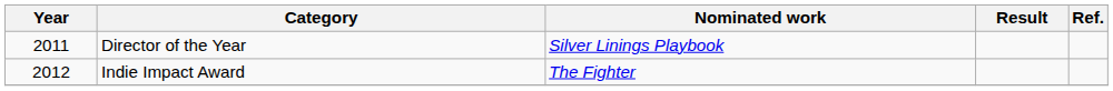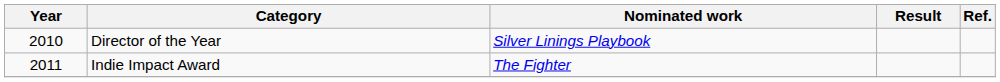 <table class=wikitable>
 <tr>
 <th scope="col" style="width:5em;">Year</th>
 <th scope="col" style="width:26em;">Category</th>
 <th scope="col" style="width:25em;">Nominated work</th>
 <th scope="col" style="width:5em;">Result</th>
 <th>Ref.</th>
 </tr>
 <tr>
-<td style="text-align:center;">2011</td>
+<td style="text-align:center;">2010</td>
 <td>Director of the Year</td>
 <td><em><a href='#'>Silver Linings Playbook</a></em></td>
 <td></td>
 <td></td>
 </tr>
 <tr>
-<td style="text-align:center;">2012</td>
+<td style="text-align:center;">2011</td>
 <td>Indie Impact Award</td>
 <td><em><a href='#'>The Fighter</a></em></td>
 <td></td>
 <td></td>
 </tr>
 <tr>
 </tr>
 </table>
